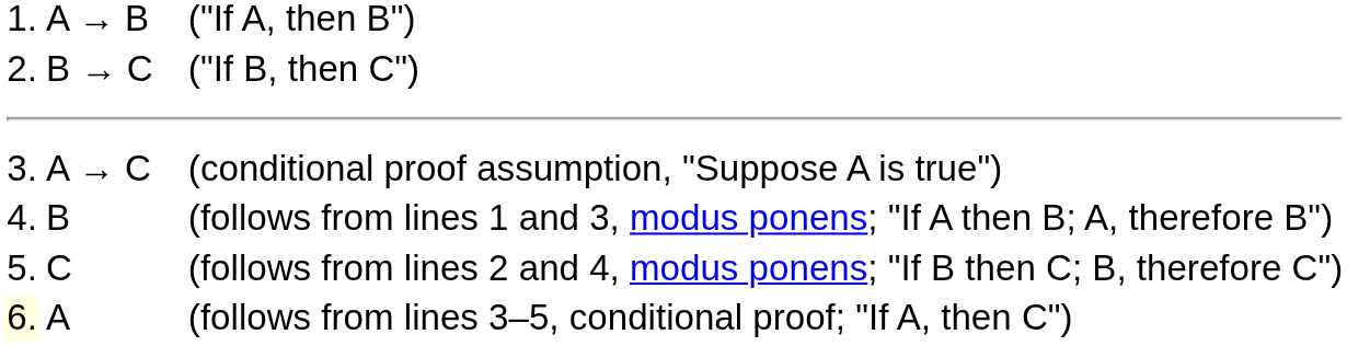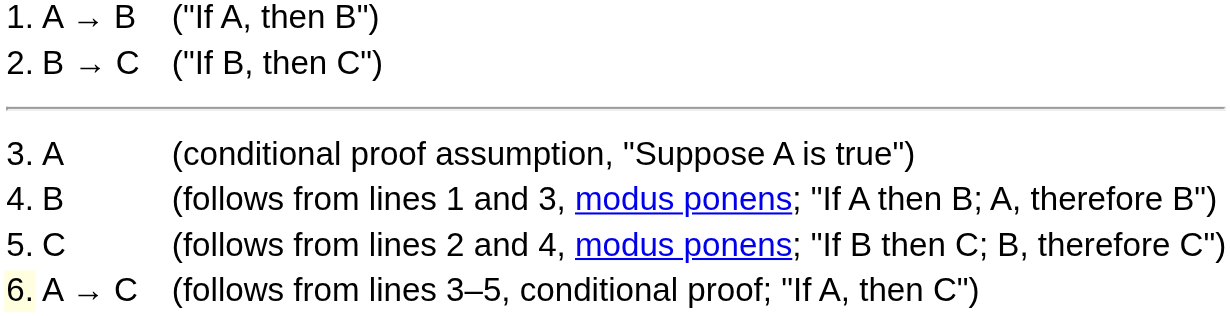 <table>
 <tr>
 <td align=right>1.</td>
 <td>A → B   </td>
 <td>("If A, then B")</td>
 </tr>
 <tr>
 <td align=right>2.</td>
 <td>B → C</td>
 <td>("If B, then C")</td>
 </tr>
 <tr>
 <td colspan=3><hr></td>
 </tr>
 <tr>
 <td align=right>3.</td>
-<td>A → C</td>
+<td>A</td>
 <td>(conditional proof assumption, "Suppose A is true")</td>
 </tr>
 <tr>
 <td align=right>4.</td>
 <td>B</td>
 <td>(follows from lines 1 and 3, <a href='#'>modus ponens</a>; "If A then B; A, therefore B")</td>
 </tr>
 <tr>
 <td align=right>5.</td>
 <td>C</td>
 <td>(follows from lines 2 and 4, <a href='#'>modus ponens</a>; "If B then C; B, therefore C")</td>
 </tr>
 <tr>
 <td align=right style="background: lightyellow;">6.</td>
-<td>A</td>
+<td>A → C</td>
 <td>(follows from lines 3–5, conditional proof; "If A, then C")</td>
 </tr>
 </table>
